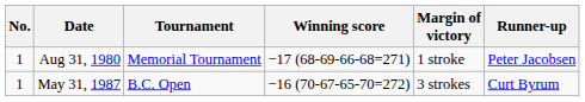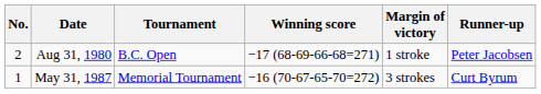 <table class="wikitable" style="font-size:95%;">
 <tr>
 <th>No.</th>
 <th>Date</th>
 <th>Tournament</th>
 <th>Winning score</th>
 <th>Margin of<br>victory</th>
 <th>Runner-up</th>
 </tr>
 <tr>
-<td align=center>1</td>
+<td align=center>2</td>
 <td align=right>Aug 31, <a href='#'>1980</a></td>
-<td><a href='#'>Memorial Tournament</a></td>
+<td><a href='#'>B.C. Open</a></td>
 <td>−17 (68-69-66-68=271)</td>
 <td>1 stroke</td>
 <td> <a href='#'>Peter Jacobsen</a></td>
 </tr>
 <tr>
 <td align=center>1</td>
 <td align=right>May 31, <a href='#'>1987</a></td>
-<td><a href='#'>B.C. Open</a></td>
+<td><a href='#'>Memorial Tournament</a></td>
 <td>−16 (70-67-65-70=272)</td>
 <td>3 strokes</td>
 <td> <a href='#'>Curt Byrum</a></td>
 </tr>
 </table>
